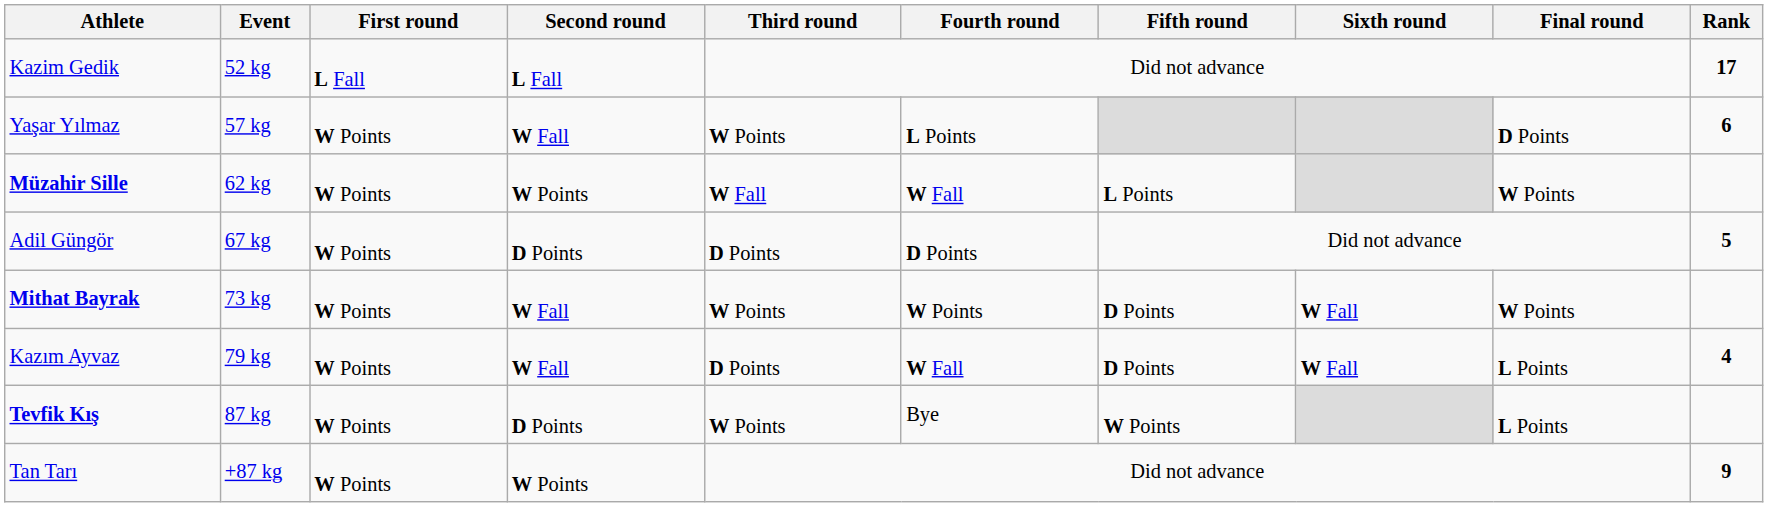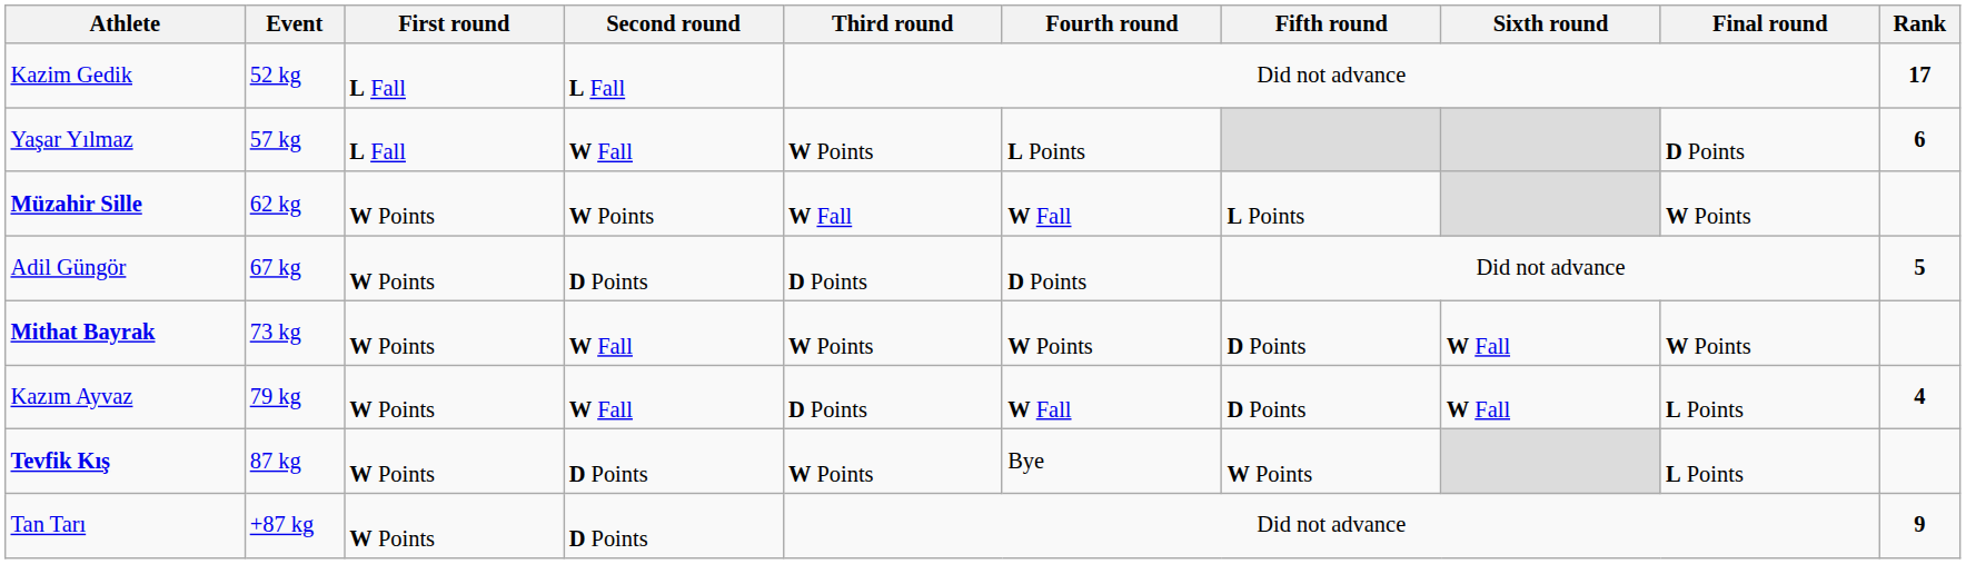 <table class="wikitable" width="98%" style="text-align:left; font-size:90%">
 <tr>
 <th width="12%">Athlete</th>
 <th width="5%">Event</th>
 <th width="11%">First round</th>
 <th width="11%">Second round</th>
 <th width="11%">Third round</th>
 <th width="11%">Fourth round</th>
 <th width="11%">Fifth round</th>
 <th width="11%">Sixth round</th>
 <th width="11%">Final round</th>
 <th width="4%">Rank</th>
 </tr>
 <tr>
 <td><a href='#'>Kazim Gedik</a></td>
 <td><a href='#'>52 kg</a></td>
 <td><br><strong>L</strong> <a href='#'>Fall</a></td>
 <td><br><strong>L</strong> <a href='#'>Fall</a></td>
 <td colspan=5 align=center>Did not advance</td>
 <td align=center><strong>17</strong></td>
 </tr>
 <tr>
 <td><a href='#'>Yaşar Yılmaz</a></td>
 <td><a href='#'>57 kg</a></td>
-<td><br><strong>W</strong> Points</td>
+<td><br><strong>L</strong> <a href='#'>Fall</a></td>
 <td><br><strong>W</strong> <a href='#'>Fall</a></td>
 <td><br><strong>W</strong> Points</td>
 <td><br><strong>L</strong> Points</td>
 <td bgcolor=#DCDCDC></td>
 <td bgcolor=#DCDCDC></td>
 <td><br><strong>D</strong> Points</td>
 <td align=center><strong>6</strong></td>
 </tr>
 <tr>
 <td><strong><a href='#'>Müzahir Sille</a></strong></td>
 <td><a href='#'>62 kg</a></td>
 <td><br><strong>W</strong> Points</td>
 <td><br><strong>W</strong> Points</td>
 <td><br><strong>W</strong> <a href='#'>Fall</a></td>
 <td><br><strong>W</strong> <a href='#'>Fall</a></td>
 <td><br><strong>L</strong> Points</td>
 <td bgcolor=#DCDCDC></td>
 <td><br><strong>W</strong> Points</td>
 <td align=center></td>
 </tr>
 <tr>
 <td><a href='#'>Adil Güngör</a></td>
 <td><a href='#'>67 kg</a></td>
 <td><br><strong>W</strong> Points</td>
 <td><br><strong>D</strong> Points</td>
 <td><br><strong>D</strong> Points</td>
 <td><br><strong>D</strong> Points</td>
 <td colspan=3 align=center>Did not advance</td>
 <td align=center><strong>5</strong></td>
 </tr>
 <tr>
 <td><strong><a href='#'>Mithat Bayrak</a></strong></td>
 <td><a href='#'>73 kg</a></td>
 <td><br><strong>W</strong> Points</td>
 <td><br><strong>W</strong> <a href='#'>Fall</a></td>
 <td><br><strong>W</strong> Points</td>
 <td><br><strong>W</strong> Points</td>
 <td><br><strong>D</strong> Points</td>
 <td><br><strong>W</strong> <a href='#'>Fall</a></td>
 <td><br><strong>W</strong> Points</td>
 <td align=center></td>
 </tr>
 <tr>
 <td><a href='#'>Kazım Ayvaz</a></td>
 <td><a href='#'>79 kg</a></td>
 <td><br><strong>W</strong> Points</td>
 <td><br><strong>W</strong> <a href='#'>Fall</a></td>
 <td><br><strong>D</strong> Points</td>
 <td><br><strong>W</strong> <a href='#'>Fall</a></td>
 <td><br><strong>D</strong> Points</td>
 <td><br><strong>W</strong> <a href='#'>Fall</a></td>
 <td><br><strong>L</strong> Points</td>
 <td align=center><strong>4</strong></td>
 </tr>
 <tr>
 <td><strong><a href='#'>Tevfik Kış</a></strong></td>
 <td><a href='#'>87 kg</a></td>
 <td><br><strong>W</strong> Points</td>
 <td><br><strong>D</strong> Points</td>
 <td><br><strong>W</strong> Points</td>
 <td>Bye</td>
 <td><br><strong>W</strong> Points</td>
 <td bgcolor=#DCDCDC></td>
 <td><br><strong>L</strong> Points</td>
 <td align=center></td>
 </tr>
 <tr>
 <td><a href='#'>Tan Tarı</a></td>
 <td><a href='#'>+87 kg</a></td>
 <td><br><strong>W</strong> Points</td>
-<td><br><strong>W</strong> Points</td>
+<td><br><strong>D</strong> Points</td>
 <td colspan=5 align=center>Did not advance</td>
 <td align=center><strong>9</strong></td>
 </tr>
 </table>
